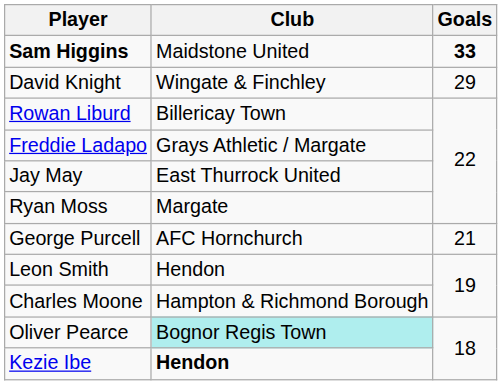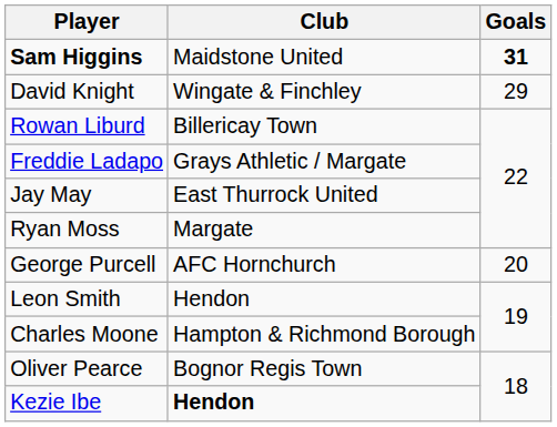 <table class="wikitable">
 <tr>
 <th>Player</th>
 <th>Club</th>
 <th>Goals</th>
 </tr>
 <tr>
 <td><strong>Sam Higgins</strong></td>
 <td>Maidstone United</td>
-<td align="center"><strong>33</strong></td>
+<td align="center"><strong>31</strong></td>
 </tr>
 <tr>
 <td>David Knight</td>
 <td>Wingate & Finchley</td>
 <td align="center">29</td>
 </tr>
 <tr>
 <td><a href='#'>Rowan Liburd</a></td>
 <td>Billericay Town</td>
 <td rowspan="4" align="center">22</td>
 </tr>
 <tr>
 <td><a href='#'>Freddie Ladapo</a></td>
 <td>Grays Athletic / Margate</td>
 </tr>
 <tr>
 <td>Jay May</td>
 <td>East Thurrock United</td>
 </tr>
 <tr>
 <td>Ryan Moss</td>
 <td>Margate</td>
 </tr>
 <tr>
 <td>George Purcell</td>
 <td>AFC Hornchurch</td>
-<td align="center">21</td>
+<td align="center">20</td>
 </tr>
 <tr>
 <td>Leon Smith</td>
 <td>Hendon</td>
 <td rowspan=2 align="center">19</td>
 </tr>
 <tr>
 <td>Charles Moone</td>
 <td>Hampton & Richmond Borough</td>
 </tr>
 <tr>
 <td>Oliver Pearce</td>
-<td style="background: paleturquoise;">Bognor Regis Town</td>
+<td>Bognor Regis Town</td>
 <td rowspan="2" align="center">18</td>
 </tr>
 <tr>
 <td><a href='#'>Kezie Ibe</a></td>
 <td><strong>Hendon</strong></td>
 </tr>
 </table>
